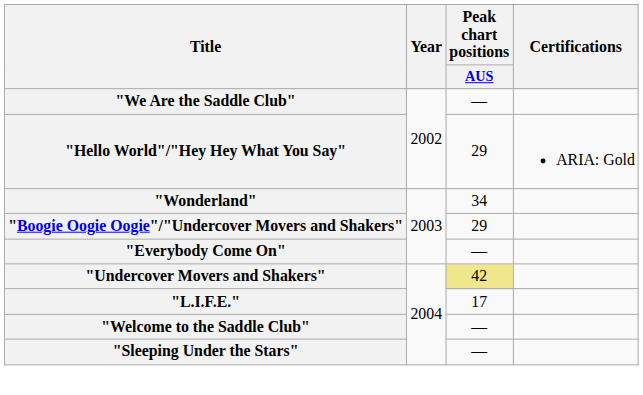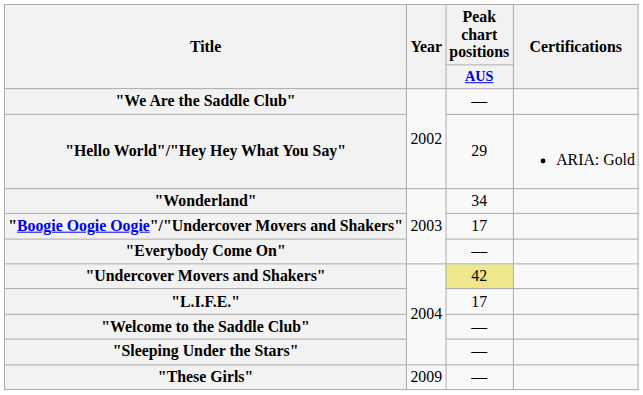 <table class="wikitable plainrowheaders" style="text-align:center;">
 <tr>
 <th scope="col" rowspan="2">Title</th>
 <th scope="col" rowspan="2">Year</th>
 <th scope="col" colspan="1">Peak chart positions</th>
 <th scope="col" rowspan="2">Certifications</th>
 </tr>
 <tr>
 <th scope="col" style="width:3em;font-size:90%;"><a href='#'>AUS</a><br></th>
 </tr>
 <tr>
 <th scope="row">"We Are the Saddle Club"</th>
 <td rowspan="2">2002</td>
 <td>—</td>
 <td></td>
 </tr>
 <tr>
 <th scope="row">"Hello World"/"Hey Hey What You Say"</th>
 <td>29</td>
 <td><br><ul><li>ARIA: Gold</li></ul></td>
 </tr>
 <tr>
 <th scope="row">"Wonderland"</th>
 <td rowspan="3">2003</td>
 <td>34</td>
 <td></td>
 </tr>
 <tr>
 <th scope="row">"<a href='#'>Boogie Oogie Oogie</a>"/"Undercover Movers and Shakers"</th>
-<td>29</td>
+<td>17</td>
 <td></td>
 </tr>
 <tr>
 <th scope="row">"Everybody Come On"</th>
 <td>—</td>
 <td></td>
 </tr>
 <tr>
 <th scope="row">"Undercover Movers and Shakers"</th>
 <td rowspan="4">2004</td>
 <td style="background: khaki;">42</td>
 <td></td>
 </tr>
 <tr>
 <th scope="row">"L.I.F.E."</th>
 <td>17</td>
 <td></td>
 </tr>
 <tr>
 <th scope="row">"Welcome to the Saddle Club"</th>
 <td>—</td>
 <td></td>
 </tr>
 <tr>
 <th scope="row">"Sleeping Under the Stars"</th>
 <td>—</td>
 <td></td>
 </tr>
+<tr>
+<th scope="row">"These Girls"</th>
+<td>2009</td>
+<td>—</td>
+<td></td>
+</tr>
 </table>
